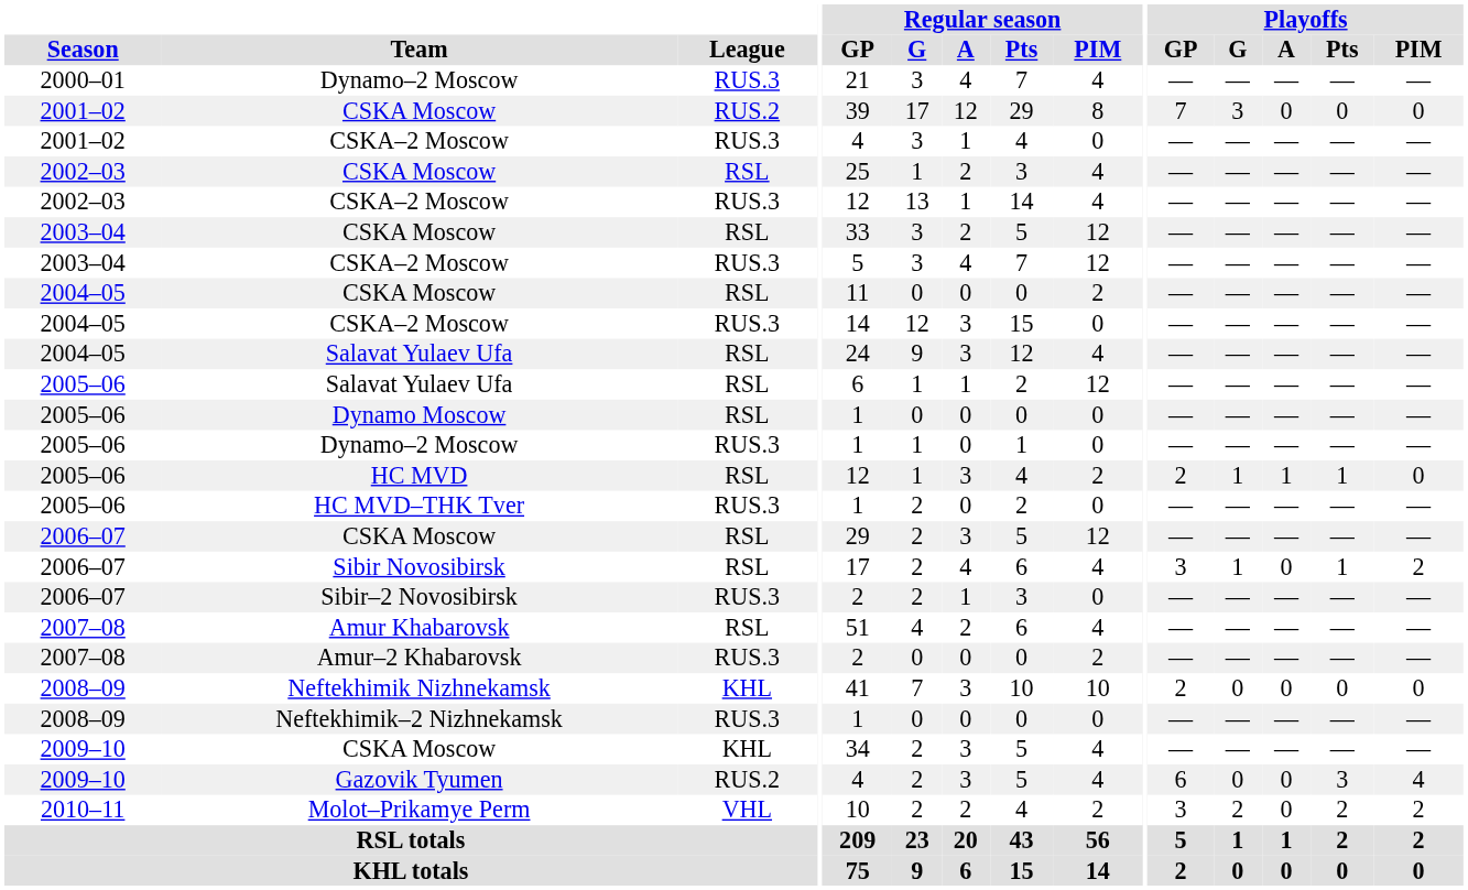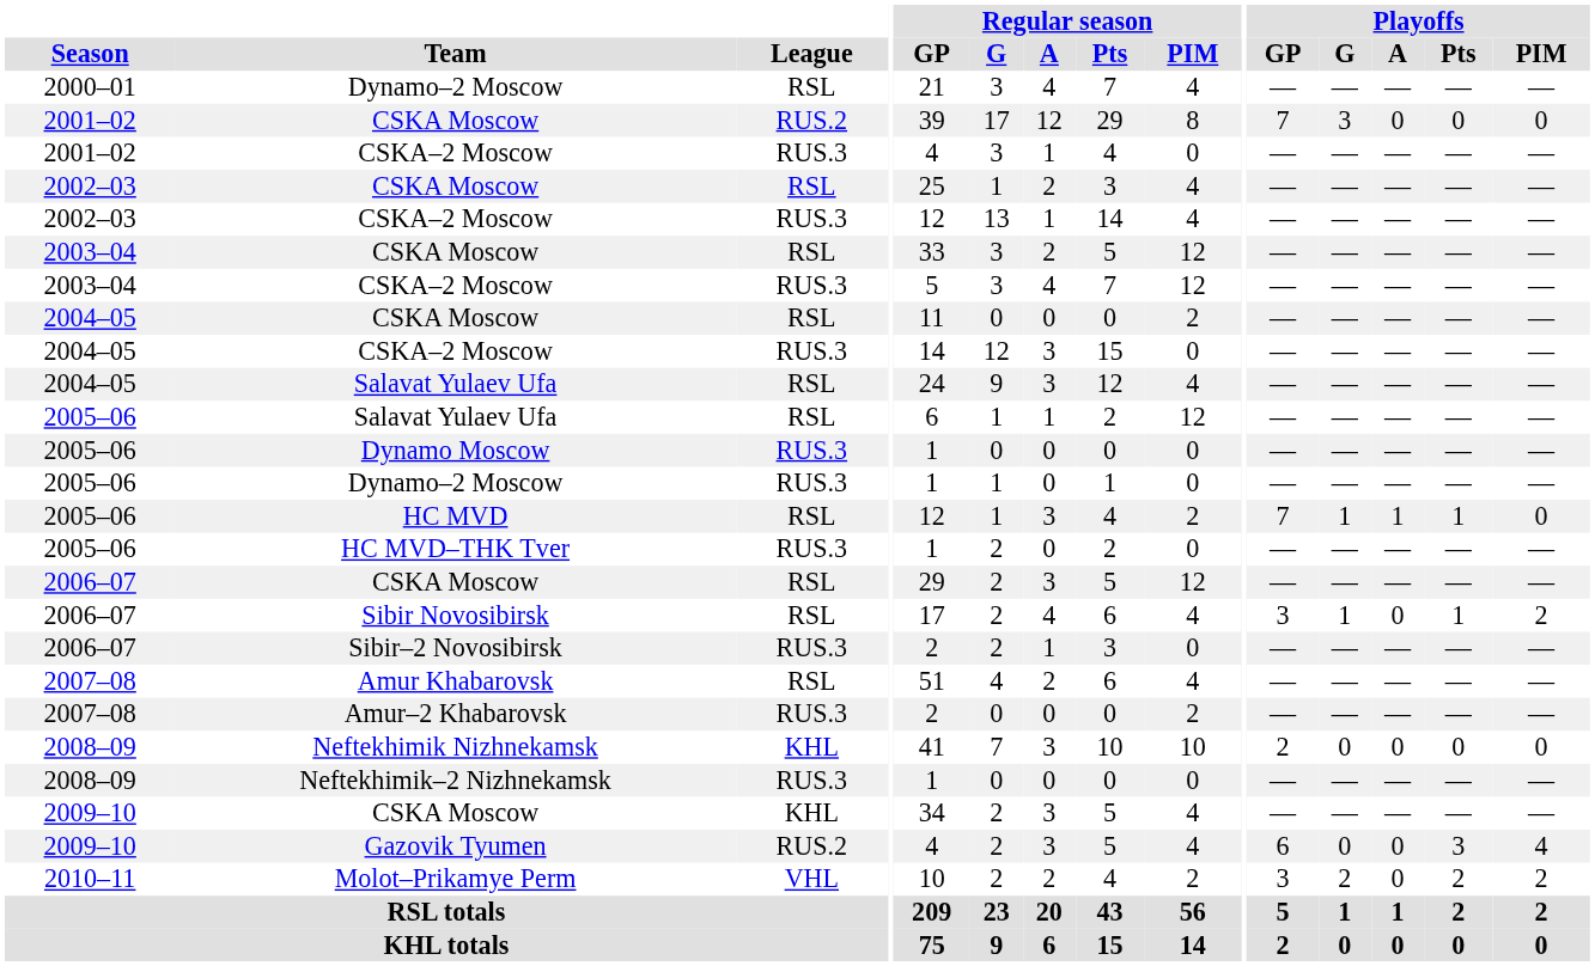 <table border="0" cellpadding="1" cellspacing="0" style="text-align:center; width:60em">
 <tr bgcolor="#e0e0e0">
 <th colspan="3" bgcolor="#ffffff"></th>
 <th rowspan="99" bgcolor="#ffffff"></th>
 <th colspan="5"><a href='#'>Regular season</a></th>
 <th rowspan="99" bgcolor="#ffffff"></th>
 <th colspan="5"><a href='#'>Playoffs</a></th>
 </tr>
 <tr bgcolor="#e0e0e0">
 <th><a href='#'>Season</a></th>
 <th>Team</th>
 <th>League</th>
 <th>GP</th>
 <th><a href='#'>G</a></th>
 <th><a href='#'>A</a></th>
 <th><a href='#'>Pts</a></th>
 <th><a href='#'>PIM</a></th>
 <th>GP</th>
 <th>G</th>
 <th>A</th>
 <th>Pts</th>
 <th>PIM</th>
 </tr>
 <tr>
 <td>2000–01</td>
 <td>Dynamo–2 Moscow</td>
-<td><a href='#'>RUS.3</a></td>
+<td>RSL</td>
 <td>21</td>
 <td>3</td>
 <td>4</td>
 <td>7</td>
 <td>4</td>
 <td>—</td>
 <td>—</td>
 <td>—</td>
 <td>—</td>
 <td>—</td>
 </tr>
 <tr bgcolor="#f0f0f0">
 <td><a href='#'>2001–02</a></td>
 <td><a href='#'>CSKA Moscow</a></td>
 <td><a href='#'>RUS.2</a></td>
 <td>39</td>
 <td>17</td>
 <td>12</td>
 <td>29</td>
 <td>8</td>
 <td>7</td>
 <td>3</td>
 <td>0</td>
 <td>0</td>
 <td>0</td>
 </tr>
 <tr>
 <td>2001–02</td>
 <td>CSKA–2 Moscow</td>
 <td>RUS.3</td>
 <td>4</td>
 <td>3</td>
 <td>1</td>
 <td>4</td>
 <td>0</td>
 <td>—</td>
 <td>—</td>
 <td>—</td>
 <td>—</td>
 <td>—</td>
 </tr>
 <tr bgcolor="#f0f0f0">
 <td><a href='#'>2002–03</a></td>
 <td><a href='#'>CSKA Moscow</a></td>
 <td><a href='#'>RSL</a></td>
 <td>25</td>
 <td>1</td>
 <td>2</td>
 <td>3</td>
 <td>4</td>
 <td>—</td>
 <td>—</td>
 <td>—</td>
 <td>—</td>
 <td>—</td>
 </tr>
 <tr>
 <td>2002–03</td>
 <td>CSKA–2 Moscow</td>
 <td>RUS.3</td>
 <td>12</td>
 <td>13</td>
 <td>1</td>
 <td>14</td>
 <td>4</td>
 <td>—</td>
 <td>—</td>
 <td>—</td>
 <td>—</td>
 <td>—</td>
 </tr>
 <tr bgcolor="#f0f0f0">
 <td><a href='#'>2003–04</a></td>
 <td>CSKA Moscow</td>
 <td>RSL</td>
 <td>33</td>
 <td>3</td>
 <td>2</td>
 <td>5</td>
 <td>12</td>
 <td>—</td>
 <td>—</td>
 <td>—</td>
 <td>—</td>
 <td>—</td>
 </tr>
 <tr>
 <td>2003–04</td>
 <td>CSKA–2 Moscow</td>
 <td>RUS.3</td>
 <td>5</td>
 <td>3</td>
 <td>4</td>
 <td>7</td>
 <td>12</td>
 <td>—</td>
 <td>—</td>
 <td>—</td>
 <td>—</td>
 <td>—</td>
 </tr>
 <tr bgcolor="#f0f0f0">
 <td><a href='#'>2004–05</a></td>
 <td>CSKA Moscow</td>
 <td>RSL</td>
 <td>11</td>
 <td>0</td>
 <td>0</td>
 <td>0</td>
 <td>2</td>
 <td>—</td>
 <td>—</td>
 <td>—</td>
 <td>—</td>
 <td>—</td>
 </tr>
 <tr>
 <td>2004–05</td>
 <td>CSKA–2 Moscow</td>
 <td>RUS.3</td>
 <td>14</td>
 <td>12</td>
 <td>3</td>
 <td>15</td>
 <td>0</td>
 <td>—</td>
 <td>—</td>
 <td>—</td>
 <td>—</td>
 <td>—</td>
 </tr>
 <tr bgcolor="#f0f0f0">
 <td>2004–05</td>
 <td><a href='#'>Salavat Yulaev Ufa</a></td>
 <td>RSL</td>
 <td>24</td>
 <td>9</td>
 <td>3</td>
 <td>12</td>
 <td>4</td>
 <td>—</td>
 <td>—</td>
 <td>—</td>
 <td>—</td>
 <td>—</td>
 </tr>
 <tr>
 <td><a href='#'>2005–06</a></td>
 <td>Salavat Yulaev Ufa</td>
 <td>RSL</td>
 <td>6</td>
 <td>1</td>
 <td>1</td>
 <td>2</td>
 <td>12</td>
 <td>—</td>
 <td>—</td>
 <td>—</td>
 <td>—</td>
 <td>—</td>
 </tr>
 <tr bgcolor="#f0f0f0">
 <td>2005–06</td>
 <td><a href='#'>Dynamo Moscow</a></td>
-<td>RSL</td>
+<td><a href='#'>RUS.3</a></td>
 <td>1</td>
 <td>0</td>
 <td>0</td>
 <td>0</td>
 <td>0</td>
 <td>—</td>
 <td>—</td>
 <td>—</td>
 <td>—</td>
 <td>—</td>
 </tr>
 <tr>
 <td>2005–06</td>
 <td>Dynamo–2 Moscow</td>
 <td>RUS.3</td>
 <td>1</td>
 <td>1</td>
 <td>0</td>
 <td>1</td>
 <td>0</td>
 <td>—</td>
 <td>—</td>
 <td>—</td>
 <td>—</td>
 <td>—</td>
 </tr>
 <tr bgcolor="#f0f0f0">
 <td>2005–06</td>
 <td><a href='#'>HC MVD</a></td>
 <td>RSL</td>
 <td>12</td>
 <td>1</td>
 <td>3</td>
 <td>4</td>
 <td>2</td>
-<td>2</td>
+<td>7</td>
 <td>1</td>
 <td>1</td>
 <td>1</td>
 <td>0</td>
 </tr>
 <tr>
 <td>2005–06</td>
 <td><a href='#'>HC MVD–THK Tver</a></td>
 <td>RUS.3</td>
 <td>1</td>
 <td>2</td>
 <td>0</td>
 <td>2</td>
 <td>0</td>
 <td>—</td>
 <td>—</td>
 <td>—</td>
 <td>—</td>
 <td>—</td>
 </tr>
 <tr bgcolor="#f0f0f0">
 <td><a href='#'>2006–07</a></td>
 <td>CSKA Moscow</td>
 <td>RSL</td>
 <td>29</td>
 <td>2</td>
 <td>3</td>
 <td>5</td>
 <td>12</td>
 <td>—</td>
 <td>—</td>
 <td>—</td>
 <td>—</td>
 <td>—</td>
 </tr>
 <tr>
 <td>2006–07</td>
 <td><a href='#'>Sibir Novosibirsk</a></td>
 <td>RSL</td>
 <td>17</td>
 <td>2</td>
 <td>4</td>
 <td>6</td>
 <td>4</td>
 <td>3</td>
 <td>1</td>
 <td>0</td>
 <td>1</td>
 <td>2</td>
 </tr>
 <tr bgcolor="#f0f0f0">
 <td>2006–07</td>
 <td>Sibir–2 Novosibirsk</td>
 <td>RUS.3</td>
 <td>2</td>
 <td>2</td>
 <td>1</td>
 <td>3</td>
 <td>0</td>
 <td>—</td>
 <td>—</td>
 <td>—</td>
 <td>—</td>
 <td>—</td>
 </tr>
 <tr>
 <td><a href='#'>2007–08</a></td>
 <td><a href='#'>Amur Khabarovsk</a></td>
 <td>RSL</td>
 <td>51</td>
 <td>4</td>
 <td>2</td>
 <td>6</td>
 <td>4</td>
 <td>—</td>
 <td>—</td>
 <td>—</td>
 <td>—</td>
 <td>—</td>
 </tr>
 <tr bgcolor="#f0f0f0">
 <td>2007–08</td>
 <td>Amur–2 Khabarovsk</td>
 <td>RUS.3</td>
 <td>2</td>
 <td>0</td>
 <td>0</td>
 <td>0</td>
 <td>2</td>
 <td>—</td>
 <td>—</td>
 <td>—</td>
 <td>—</td>
 <td>—</td>
 </tr>
 <tr>
 <td><a href='#'>2008–09</a></td>
 <td><a href='#'>Neftekhimik Nizhnekamsk</a></td>
 <td><a href='#'>KHL</a></td>
 <td>41</td>
 <td>7</td>
 <td>3</td>
 <td>10</td>
 <td>10</td>
 <td>2</td>
 <td>0</td>
 <td>0</td>
 <td>0</td>
 <td>0</td>
 </tr>
 <tr bgcolor="#f0f0f0">
 <td>2008–09</td>
 <td>Neftekhimik–2 Nizhnekamsk</td>
 <td>RUS.3</td>
 <td>1</td>
 <td>0</td>
 <td>0</td>
 <td>0</td>
 <td>0</td>
 <td>—</td>
 <td>—</td>
 <td>—</td>
 <td>—</td>
 <td>—</td>
 </tr>
 <tr>
 <td><a href='#'>2009–10</a></td>
 <td>CSKA Moscow</td>
 <td>KHL</td>
 <td>34</td>
 <td>2</td>
 <td>3</td>
 <td>5</td>
 <td>4</td>
 <td>—</td>
 <td>—</td>
 <td>—</td>
 <td>—</td>
 <td>—</td>
 </tr>
 <tr bgcolor="#f0f0f0">
 <td><a href='#'>2009–10</a></td>
 <td><a href='#'>Gazovik Tyumen</a></td>
 <td>RUS.2</td>
 <td>4</td>
 <td>2</td>
 <td>3</td>
 <td>5</td>
 <td>4</td>
 <td>6</td>
 <td>0</td>
 <td>0</td>
 <td>3</td>
 <td>4</td>
 </tr>
 <tr>
 <td><a href='#'>2010–11</a></td>
 <td><a href='#'>Molot–Prikamye Perm</a></td>
 <td><a href='#'>VHL</a></td>
 <td>10</td>
 <td>2</td>
 <td>2</td>
 <td>4</td>
 <td>2</td>
 <td>3</td>
 <td>2</td>
 <td>0</td>
 <td>2</td>
 <td>2</td>
 </tr>
 <tr bgcolor="#e0e0e0">
 <th colspan="3">RSL totals</th>
 <th>209</th>
 <th>23</th>
 <th>20</th>
 <th>43</th>
 <th>56</th>
 <th>5</th>
 <th>1</th>
 <th>1</th>
 <th>2</th>
 <th>2</th>
 </tr>
 <tr bgcolor="#e0e0e0">
 <th colspan="3">KHL totals</th>
 <th>75</th>
 <th>9</th>
 <th>6</th>
 <th>15</th>
 <th>14</th>
 <th>2</th>
 <th>0</th>
 <th>0</th>
 <th>0</th>
 <th>0</th>
 </tr>
 </table>
